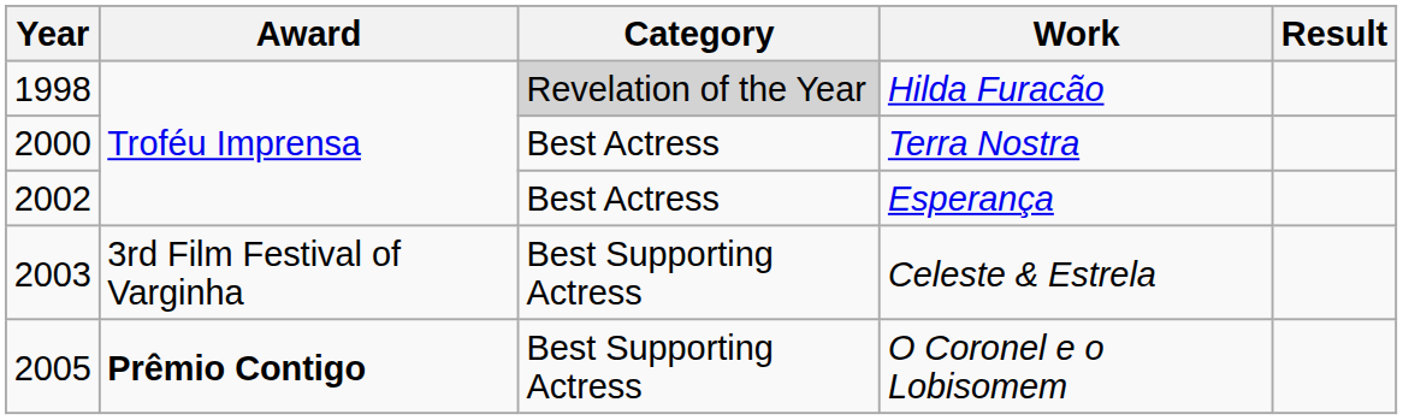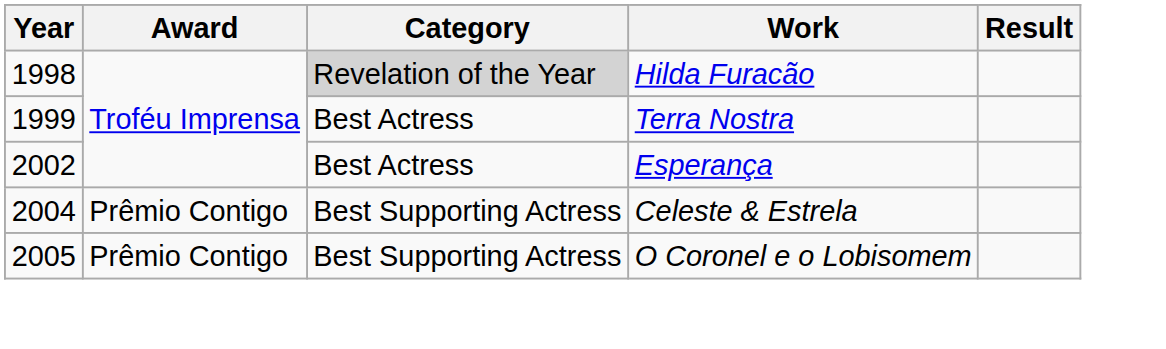 <table class="wikitable" style="font-size: 95%;">
 <tr>
 <th>Year</th>
 <th>Award</th>
 <th>Category</th>
 <th>Work</th>
 <th>Result</th>
 </tr>
 <tr>
 <td rowspan=1>1998</td>
 <td rowspan=3><a href='#'>Troféu Imprensa</a></td>
 <td style="background: lightgrey;">Revelation of the Year</td>
 <td rowspan=1><em><a href='#'>Hilda Furacão</a></em></td>
 <td></td>
 </tr>
 <tr>
-<td rowspan=1>2000</td>
+<td rowspan=1>1999</td>
 <td>Best Actress</td>
 <td rowspan=1><em><a href='#'>Terra Nostra</a></em></td>
 <td></td>
 </tr>
 <tr>
 <td rowspan=1>2002</td>
 <td>Best Actress</td>
 <td rowspan=1><em><a href='#'>Esperança</a></em></td>
 <td></td>
 </tr>
 <tr>
-<td rowspan=1>2003</td>
-<td>3rd Film Festival of Varginha</td>
+<td rowspan=1>2004</td>
+<td>Prêmio Contigo</td>
 <td>Best Supporting Actress</td>
 <td rowspan=1><em>Celeste & Estrela</em></td>
 <td></td>
 </tr>
 <tr>
 <td rowspan=1>2005</td>
-<td><strong>Prêmio Contigo</strong></td>
+<td>Prêmio Contigo</td>
 <td>Best Supporting Actress</td>
 <td rowspan=1><em>O Coronel e o Lobisomem</em></td>
 <td></td>
 </tr>
 </table>
